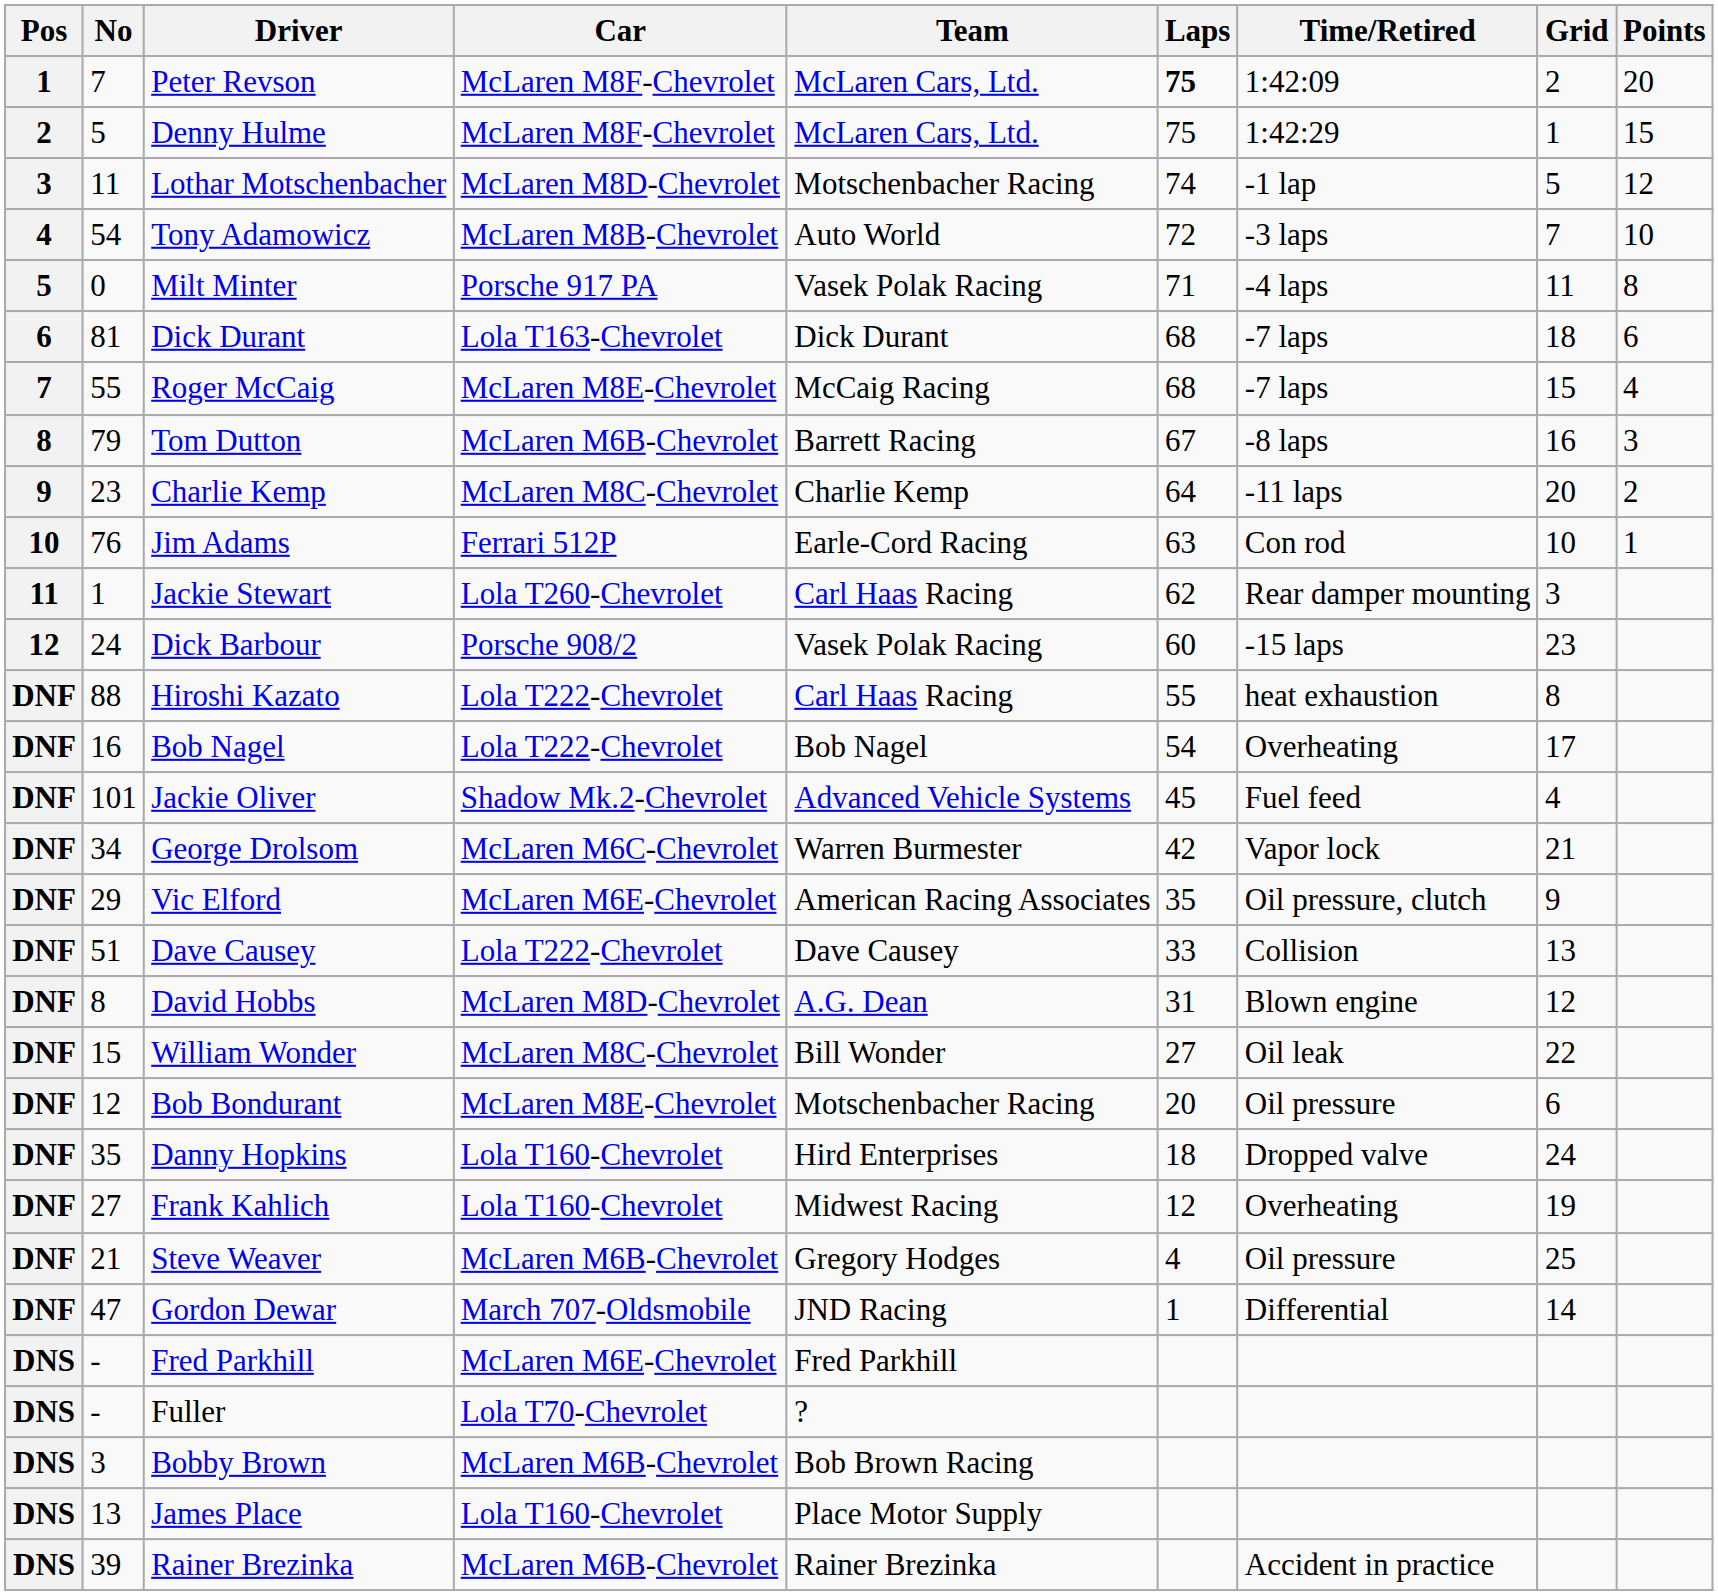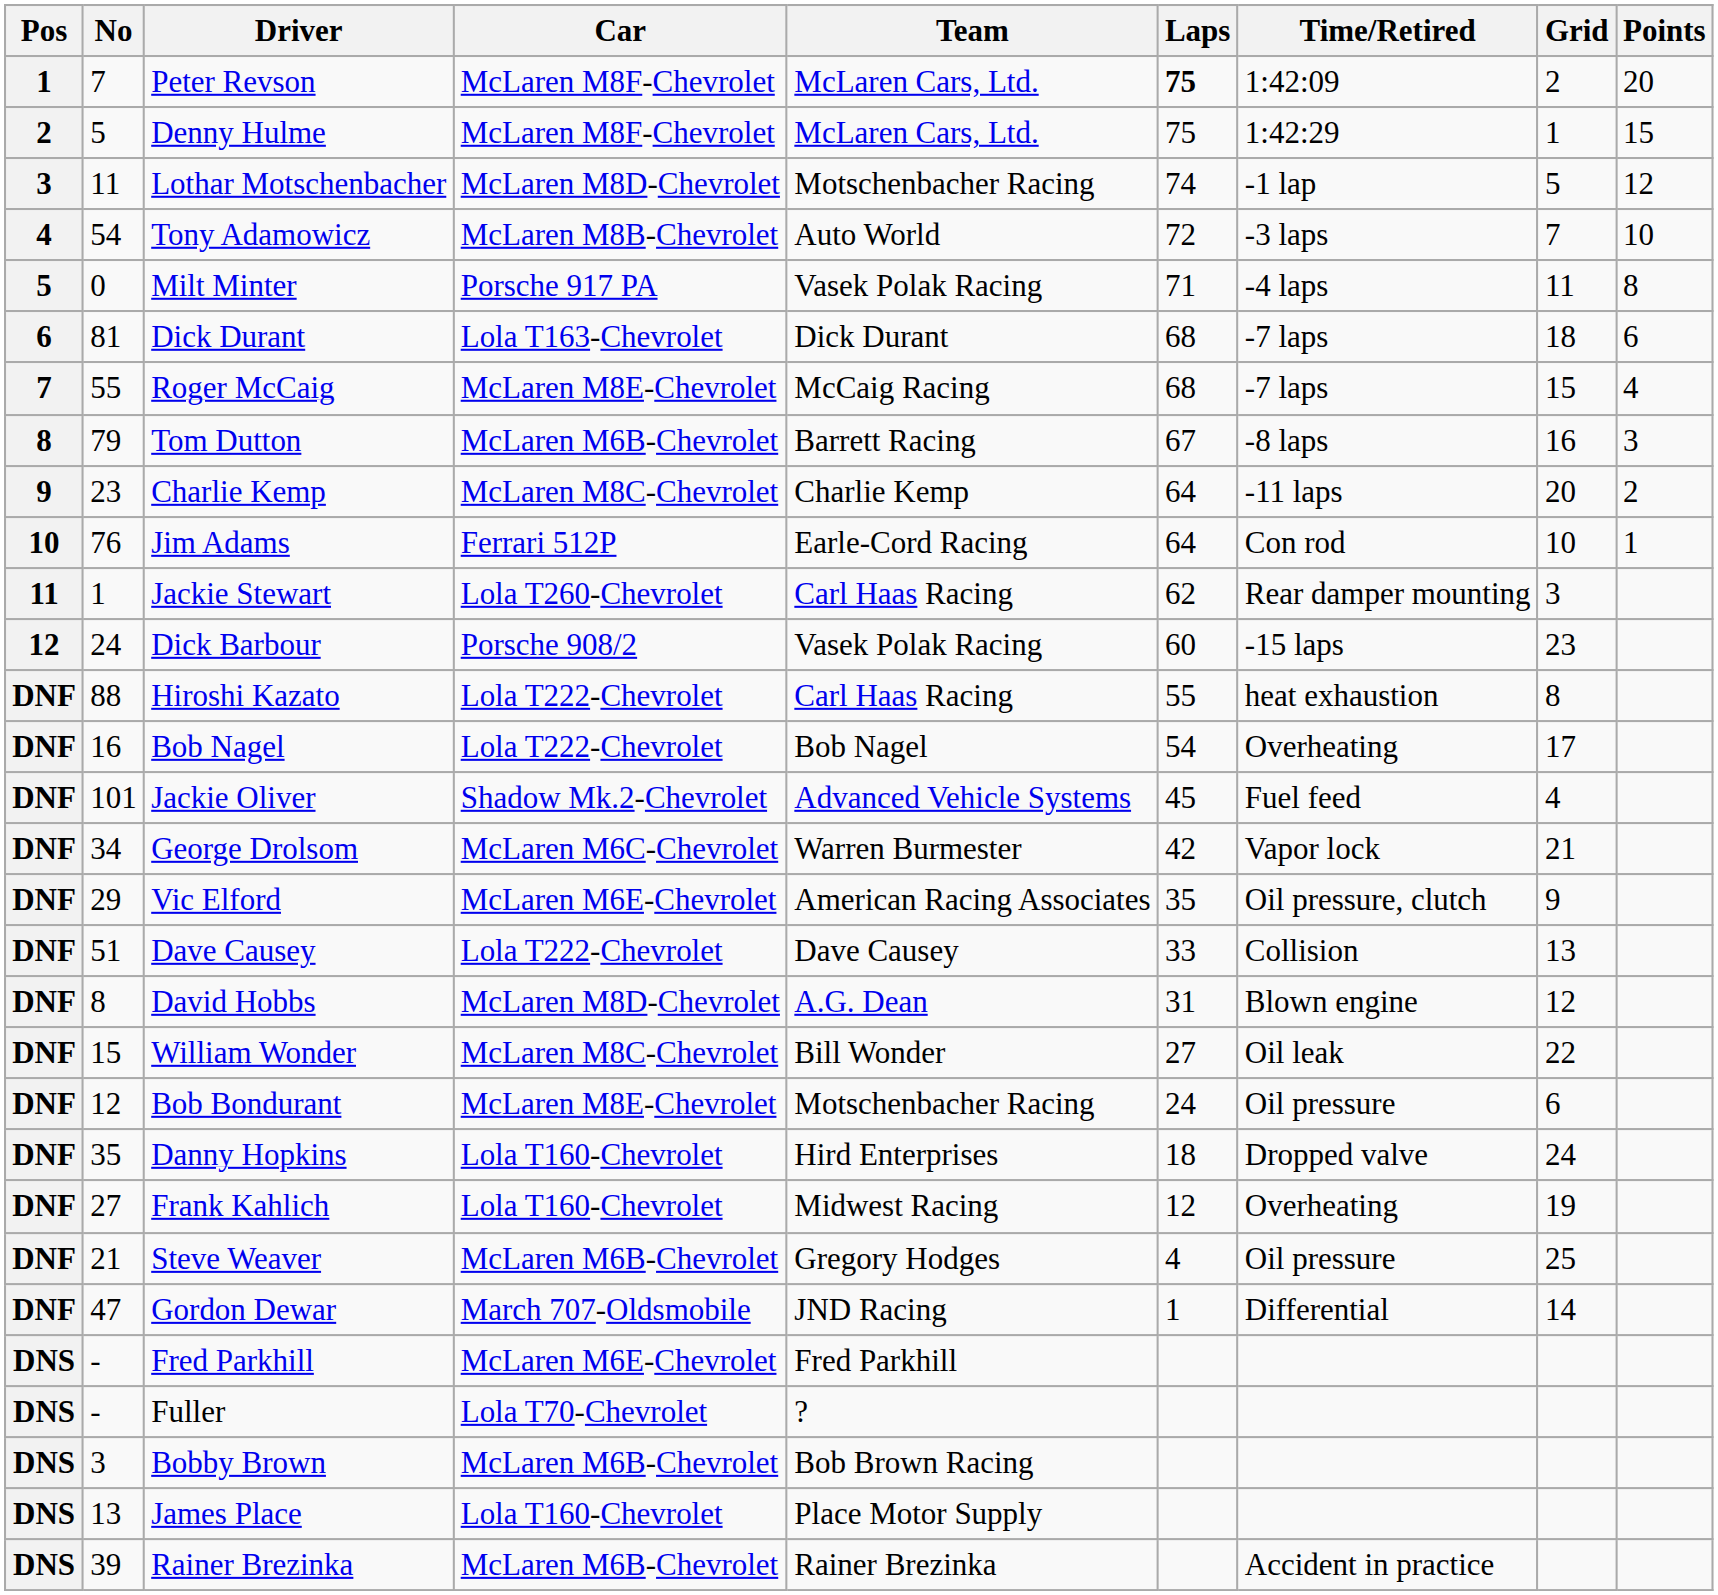 <table class="wikitable" style="font-size: 95%;">
 <tr>
 <th>Pos</th>
 <th>No</th>
 <th>Driver</th>
 <th>Car</th>
 <th>Team</th>
 <th>Laps</th>
 <th>Time/Retired</th>
 <th>Grid</th>
 <th>Points</th>
 </tr>
 <tr>
 <th>1</th>
 <td>7</td>
 <td> <a href='#'>Peter Revson</a></td>
 <td><a href='#'>McLaren M8F</a>-<a href='#'>Chevrolet</a></td>
 <td> <a href='#'>McLaren Cars, Ltd.</a></td>
 <td><strong>75</strong></td>
 <td>1:42:09</td>
 <td>2</td>
 <td>20</td>
 </tr>
 <tr>
 <th>2</th>
 <td>5</td>
 <td> <a href='#'>Denny Hulme</a></td>
 <td><a href='#'>McLaren M8F</a>-<a href='#'>Chevrolet</a></td>
 <td> <a href='#'>McLaren Cars, Ltd.</a></td>
 <td>75</td>
 <td>1:42:29</td>
 <td>1</td>
 <td>15</td>
 </tr>
 <tr>
 <th>3</th>
 <td>11</td>
 <td> <a href='#'>Lothar Motschenbacher</a></td>
 <td><a href='#'>McLaren M8D</a>-<a href='#'>Chevrolet</a></td>
 <td> Motschenbacher Racing</td>
 <td>74</td>
 <td>-1 lap</td>
 <td>5</td>
 <td>12</td>
 </tr>
 <tr>
 <th>4</th>
 <td>54</td>
 <td> <a href='#'>Tony Adamowicz</a></td>
 <td><a href='#'>McLaren M8B</a>-<a href='#'>Chevrolet</a></td>
 <td> Auto World</td>
 <td>72</td>
 <td>-3 laps</td>
 <td>7</td>
 <td>10</td>
 </tr>
 <tr>
 <th>5</th>
 <td>0</td>
 <td> <a href='#'>Milt Minter</a></td>
 <td><a href='#'>Porsche 917 PA</a></td>
 <td> Vasek Polak Racing</td>
 <td>71</td>
 <td>-4 laps</td>
 <td>11</td>
 <td>8</td>
 </tr>
 <tr>
 <th>6</th>
 <td>81</td>
 <td> <a href='#'>Dick Durant</a></td>
 <td><a href='#'>Lola T163</a>-<a href='#'>Chevrolet</a></td>
 <td> Dick Durant</td>
 <td>68</td>
 <td>-7 laps</td>
 <td>18</td>
 <td>6</td>
 </tr>
 <tr>
 <th>7</th>
 <td>55</td>
 <td> <a href='#'>Roger McCaig</a></td>
 <td><a href='#'>McLaren M8E</a>-<a href='#'>Chevrolet</a></td>
 <td> McCaig Racing</td>
 <td>68</td>
 <td>-7 laps</td>
 <td>15</td>
 <td>4</td>
 </tr>
 <tr>
 <th>8</th>
 <td>79</td>
 <td> <a href='#'>Tom Dutton</a></td>
 <td><a href='#'>McLaren M6B</a>-<a href='#'>Chevrolet</a></td>
 <td> Barrett Racing</td>
 <td>67</td>
 <td>-8 laps</td>
 <td>16</td>
 <td>3</td>
 </tr>
 <tr>
 <th>9</th>
 <td>23</td>
 <td> <a href='#'>Charlie Kemp</a></td>
 <td><a href='#'>McLaren M8C</a>-<a href='#'>Chevrolet</a></td>
 <td> Charlie Kemp</td>
 <td>64</td>
 <td>-11 laps</td>
 <td>20</td>
 <td>2</td>
 </tr>
 <tr>
 <th>10</th>
 <td>76</td>
 <td> <a href='#'>Jim Adams</a></td>
 <td><a href='#'>Ferrari 512P</a></td>
 <td> Earle-Cord Racing</td>
-<td>63</td>
+<td>64</td>
 <td>Con rod</td>
 <td>10</td>
 <td>1</td>
 </tr>
 <tr>
 <th>11</th>
 <td>1</td>
 <td> <a href='#'>Jackie Stewart</a></td>
 <td><a href='#'>Lola T260</a>-<a href='#'>Chevrolet</a></td>
 <td> <a href='#'>Carl Haas</a> Racing</td>
 <td>62</td>
 <td>Rear damper mounting</td>
 <td>3</td>
 <td></td>
 </tr>
 <tr>
 <th>12</th>
 <td>24</td>
 <td> <a href='#'>Dick Barbour</a></td>
 <td><a href='#'>Porsche 908/2</a></td>
 <td> Vasek Polak Racing</td>
 <td>60</td>
 <td>-15 laps</td>
 <td>23</td>
 <td></td>
 </tr>
 <tr>
 <th>DNF</th>
 <td>88</td>
 <td> <a href='#'>Hiroshi Kazato</a></td>
 <td><a href='#'>Lola T222</a>-<a href='#'>Chevrolet</a></td>
 <td> <a href='#'>Carl Haas</a> Racing</td>
 <td>55</td>
 <td>heat exhaustion</td>
 <td>8</td>
 <td></td>
 </tr>
 <tr>
 <th>DNF</th>
 <td>16</td>
 <td> <a href='#'>Bob Nagel</a></td>
 <td><a href='#'>Lola T222</a>-<a href='#'>Chevrolet</a></td>
 <td> Bob Nagel</td>
 <td>54</td>
 <td>Overheating</td>
 <td>17</td>
 <td></td>
 </tr>
 <tr>
 <th>DNF</th>
 <td>101</td>
 <td> <a href='#'>Jackie Oliver</a></td>
 <td><a href='#'>Shadow Mk.2</a>-<a href='#'>Chevrolet</a></td>
 <td> <a href='#'>Advanced Vehicle Systems</a></td>
 <td>45</td>
 <td>Fuel feed</td>
 <td>4</td>
 <td></td>
 </tr>
 <tr>
 <th>DNF</th>
 <td>34</td>
 <td> <a href='#'>George Drolsom</a></td>
 <td><a href='#'>McLaren M6C</a>-<a href='#'>Chevrolet</a></td>
 <td> Warren Burmester</td>
 <td>42</td>
 <td>Vapor lock</td>
 <td>21</td>
 <td></td>
 </tr>
 <tr>
 <th>DNF</th>
 <td>29</td>
 <td> <a href='#'>Vic Elford</a></td>
 <td><a href='#'>McLaren M6E</a>-<a href='#'>Chevrolet</a></td>
 <td> American Racing Associates</td>
 <td>35</td>
 <td>Oil pressure, clutch</td>
 <td>9</td>
 <td></td>
 </tr>
 <tr>
 <th>DNF</th>
 <td>51</td>
 <td> <a href='#'>Dave Causey</a></td>
 <td><a href='#'>Lola T222</a>-<a href='#'>Chevrolet</a></td>
 <td> Dave Causey</td>
 <td>33</td>
 <td>Collision</td>
 <td>13</td>
 <td></td>
 </tr>
 <tr>
 <th>DNF</th>
 <td>8</td>
 <td> <a href='#'>David Hobbs</a></td>
 <td><a href='#'>McLaren M8D</a>-<a href='#'>Chevrolet</a></td>
 <td> <a href='#'>A.G. Dean</a></td>
 <td>31</td>
 <td>Blown engine</td>
 <td>12</td>
 <td></td>
 </tr>
 <tr>
 <th>DNF</th>
 <td>15</td>
 <td> <a href='#'>William Wonder</a></td>
 <td><a href='#'>McLaren M8C</a>-<a href='#'>Chevrolet</a></td>
 <td> Bill Wonder</td>
 <td>27</td>
 <td>Oil leak</td>
 <td>22</td>
 <td></td>
 </tr>
 <tr>
 <th>DNF</th>
 <td>12</td>
 <td> <a href='#'>Bob Bondurant</a></td>
 <td><a href='#'>McLaren M8E</a>-<a href='#'>Chevrolet</a></td>
 <td> Motschenbacher Racing</td>
-<td>20</td>
+<td>24</td>
 <td>Oil pressure</td>
 <td>6</td>
 <td></td>
 </tr>
 <tr>
 <th>DNF</th>
 <td>35</td>
 <td> <a href='#'>Danny Hopkins</a></td>
 <td><a href='#'>Lola T160</a>-<a href='#'>Chevrolet</a></td>
 <td> Hird Enterprises</td>
 <td>18</td>
 <td>Dropped valve</td>
 <td>24</td>
 <td></td>
 </tr>
 <tr>
 <th>DNF</th>
 <td>27</td>
 <td> <a href='#'>Frank Kahlich</a></td>
 <td><a href='#'>Lola T160</a>-<a href='#'>Chevrolet</a></td>
 <td> Midwest Racing</td>
 <td>12</td>
 <td>Overheating</td>
 <td>19</td>
 <td></td>
 </tr>
 <tr>
 <th>DNF</th>
 <td>21</td>
 <td> <a href='#'>Steve Weaver</a></td>
 <td><a href='#'>McLaren M6B</a>-<a href='#'>Chevrolet</a></td>
 <td> Gregory Hodges</td>
 <td>4</td>
 <td>Oil pressure</td>
 <td>25</td>
 <td></td>
 </tr>
 <tr>
 <th>DNF</th>
 <td>47</td>
 <td> <a href='#'>Gordon Dewar</a></td>
 <td><a href='#'>March 707</a>-<a href='#'>Oldsmobile</a></td>
 <td> JND Racing</td>
 <td>1</td>
 <td>Differential</td>
 <td>14</td>
 <td></td>
 </tr>
 <tr>
 <th>DNS</th>
 <td>-</td>
 <td> <a href='#'>Fred Parkhill</a></td>
 <td><a href='#'>McLaren M6E</a>-<a href='#'>Chevrolet</a></td>
 <td> Fred Parkhill</td>
 <td></td>
 <td></td>
 <td></td>
 <td></td>
 </tr>
 <tr>
 <th>DNS</th>
 <td>-</td>
 <td>Fuller</td>
 <td><a href='#'>Lola T70</a>-<a href='#'>Chevrolet</a></td>
 <td>?</td>
 <td></td>
 <td></td>
 <td></td>
 <td></td>
 </tr>
 <tr>
 <th>DNS</th>
 <td>3</td>
 <td> <a href='#'>Bobby Brown</a></td>
 <td><a href='#'>McLaren M6B</a>-<a href='#'>Chevrolet</a></td>
 <td> Bob Brown Racing</td>
 <td></td>
 <td></td>
 <td></td>
 <td></td>
 </tr>
 <tr>
 <th>DNS</th>
 <td>13</td>
 <td> <a href='#'>James Place</a></td>
 <td><a href='#'>Lola T160</a>-<a href='#'>Chevrolet</a></td>
 <td> Place Motor Supply</td>
 <td></td>
 <td></td>
 <td></td>
 <td></td>
 </tr>
 <tr>
 <th>DNS</th>
 <td>39</td>
 <td> <a href='#'>Rainer Brezinka</a></td>
 <td><a href='#'>McLaren M6B</a>-<a href='#'>Chevrolet</a></td>
 <td> Rainer Brezinka</td>
 <td></td>
 <td>Accident in practice</td>
 <td></td>
 <td></td>
 </tr>
 </table>
